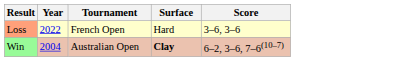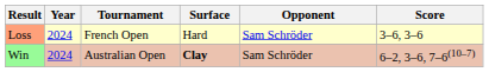 <table class="sortable wikitable">
 <tr>
 <th>Result</th>
 <th style="width:40px">Year</th>
 <th style="width:120px">Tournament</th>
 <th style="width:70px">Surface</th>
+<th style="width:170px">Opponent</th>
 <th style="width:130px" class="unsortable">Score</th>
 </tr>
 <tr style="background:#ffc;">
 <td style="background:#ffa07a;">Loss</td>
-<td><a href='#'>2022</a></td>
+<td><a href='#'>2024</a></td>
 <td>French Open</td>
 <td>Hard</td>
+<td> <a href='#'>Sam Schröder</a></td>
 <td>3–6, 3–6</td>
 </tr>
 <tr style="background:#ebc2af;">
 <td style="background:#98fb98;">Win</td>
-<td><a href='#'>2004</a></td>
+<td><a href='#'>2024</a></td>
 <td>Australian Open</td>
 <td><strong>Clay</strong></td>
+<td> Sam Schröder</td>
 <td>6–2, 3–6, 7–6<sup>(10–7)</sup></td>
 </tr>
 </table>
